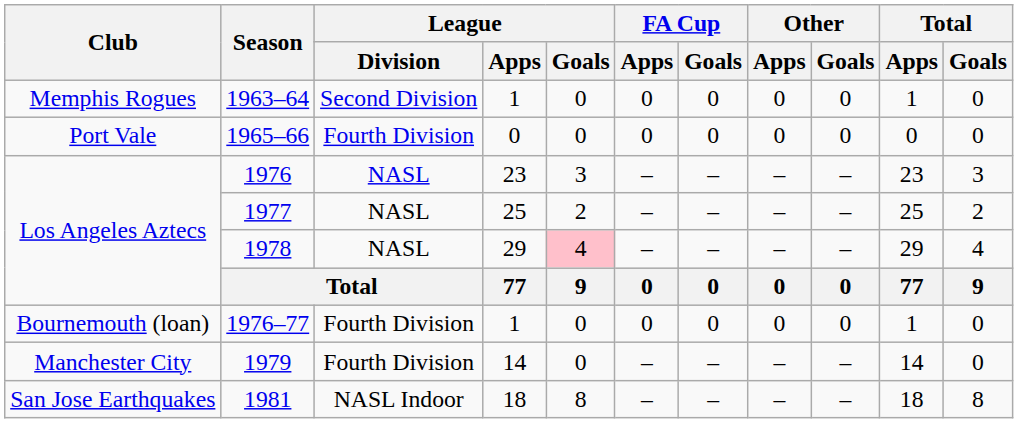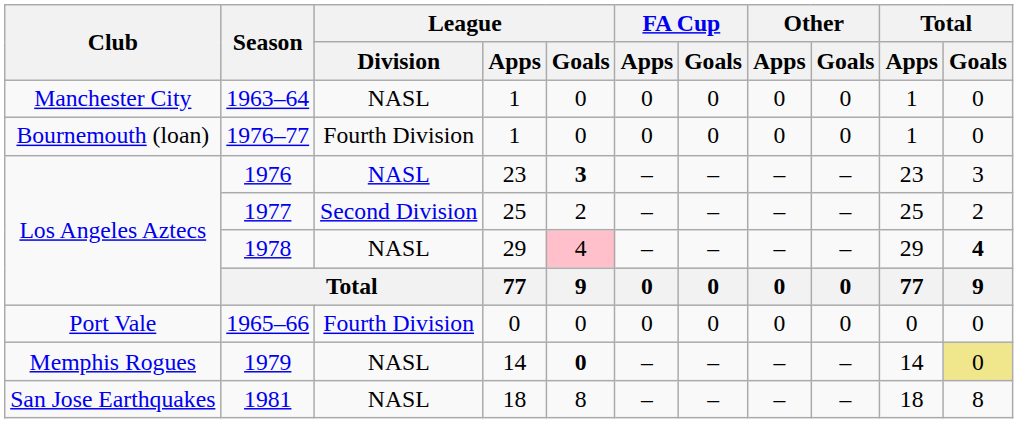 <table class="wikitable" style="text-align:center">
 <tr>
 <th rowspan="2">Club</th>
 <th rowspan="2">Season</th>
 <th colspan="3">League</th>
 <th colspan="2"><a href='#'>FA Cup</a></th>
 <th colspan="2">Other</th>
 <th colspan="2">Total</th>
 </tr>
 <tr>
 <th>Division</th>
 <th>Apps</th>
 <th>Goals</th>
 <th>Apps</th>
 <th>Goals</th>
 <th>Apps</th>
 <th>Goals</th>
 <th>Apps</th>
 <th>Goals</th>
 </tr>
 <tr>
-<td><a href='#'>Memphis Rogues</a></td>
+<td><a href='#'>Manchester City</a></td>
 <td><a href='#'>1963–64</a></td>
-<td><a href='#'>Second Division</a></td>
+<td>NASL</td>
 <td>1</td>
 <td>0</td>
 <td>0</td>
 <td>0</td>
 <td>0</td>
 <td>0</td>
 <td>1</td>
 <td>0</td>
 </tr>
 <tr>
-<td><a href='#'>Port Vale</a></td>
-<td><a href='#'>1965–66</a></td>
-<td><a href='#'>Fourth Division</a></td>
+<td><a href='#'>Bournemouth</a> (loan)</td>
+<td><a href='#'>1976–77</a></td>
+<td>Fourth Division</td>
+<td>1</td>
 <td>0</td>
 <td>0</td>
 <td>0</td>
 <td>0</td>
 <td>0</td>
-<td>0</td>
-<td>0</td>
+<td>1</td>
 <td>0</td>
 </tr>
 <tr>
 <td rowspan="4"><a href='#'>Los Angeles Aztecs</a></td>
 <td><a href='#'>1976</a></td>
 <td><a href='#'>NASL</a></td>
 <td>23</td>
-<td>3</td>
+<td><strong>3</strong></td>
 <td>–</td>
 <td>–</td>
 <td>–</td>
 <td>–</td>
 <td>23</td>
 <td>3</td>
 </tr>
 <tr>
 <td><a href='#'>1977</a></td>
-<td>NASL</td>
+<td><a href='#'>Second Division</a></td>
 <td>25</td>
 <td>2</td>
 <td>–</td>
 <td>–</td>
 <td>–</td>
 <td>–</td>
 <td>25</td>
 <td>2</td>
 </tr>
 <tr>
 <td><a href='#'>1978</a></td>
 <td>NASL</td>
 <td>29</td>
 <td style="background: pink;">4</td>
 <td>–</td>
 <td>–</td>
 <td>–</td>
 <td>–</td>
 <td>29</td>
-<td>4</td>
+<td><strong>4</strong></td>
 </tr>
 <tr>
 <th colspan="2">Total</th>
 <th>77</th>
 <th>9</th>
 <th>0</th>
 <th>0</th>
 <th>0</th>
 <th>0</th>
 <th>77</th>
 <th>9</th>
 </tr>
 <tr>
-<td><a href='#'>Bournemouth</a> (loan)</td>
-<td><a href='#'>1976–77</a></td>
-<td>Fourth Division</td>
-<td>1</td>
+<td><a href='#'>Port Vale</a></td>
+<td><a href='#'>1965–66</a></td>
+<td><a href='#'>Fourth Division</a></td>
 <td>0</td>
 <td>0</td>
 <td>0</td>
 <td>0</td>
 <td>0</td>
-<td>1</td>
+<td>0</td>
+<td>0</td>
 <td>0</td>
 </tr>
 <tr>
-<td><a href='#'>Manchester City</a></td>
+<td><a href='#'>Memphis Rogues</a></td>
 <td><a href='#'>1979</a></td>
-<td>Fourth Division</td>
+<td>NASL</td>
 <td>14</td>
-<td>0</td>
+<td><strong>0</strong></td>
 <td>–</td>
 <td>–</td>
 <td>–</td>
 <td>–</td>
 <td>14</td>
-<td>0</td>
+<td style="background: khaki;">0</td>
 </tr>
 <tr>
 <td><a href='#'>San Jose Earthquakes</a></td>
 <td><a href='#'>1981</a></td>
-<td>NASL Indoor</td>
+<td>NASL</td>
 <td>18</td>
 <td>8</td>
 <td>–</td>
 <td>–</td>
 <td>–</td>
 <td>–</td>
 <td>18</td>
 <td>8</td>
 </tr>
 </table>
